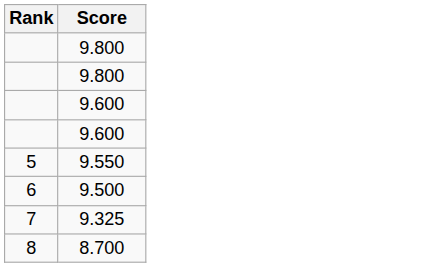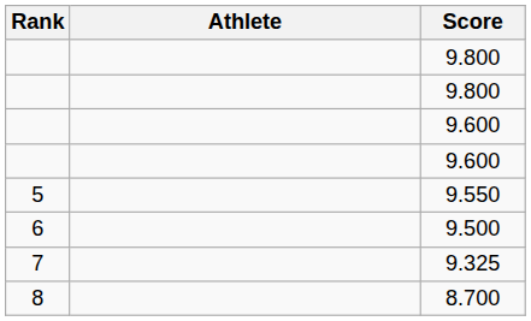 <table class=wikitable style="text-align:center">
 <tr>
 <th width=40>Rank</th>
+<th width=250>Athlete</th>
 <th width=70>Score</th>
 </tr>
 <tr>
 <td></td>
+<td align=left></td>
 <td>9.800</td>
 </tr>
 <tr>
 <td></td>
+<td align=left></td>
 <td>9.800</td>
 </tr>
 <tr>
 <td></td>
+<td align=left></td>
 <td>9.600</td>
 </tr>
 <tr>
 <td></td>
+<td align=left></td>
 <td>9.600</td>
 </tr>
 <tr>
 <td>5</td>
+<td align=left></td>
 <td>9.550</td>
 </tr>
 <tr>
 <td>6</td>
+<td align=left></td>
 <td>9.500</td>
 </tr>
 <tr>
 <td>7</td>
+<td align=left></td>
 <td>9.325</td>
 </tr>
 <tr>
 <td>8</td>
+<td align=left></td>
 <td>8.700</td>
 </tr>
 </table>
